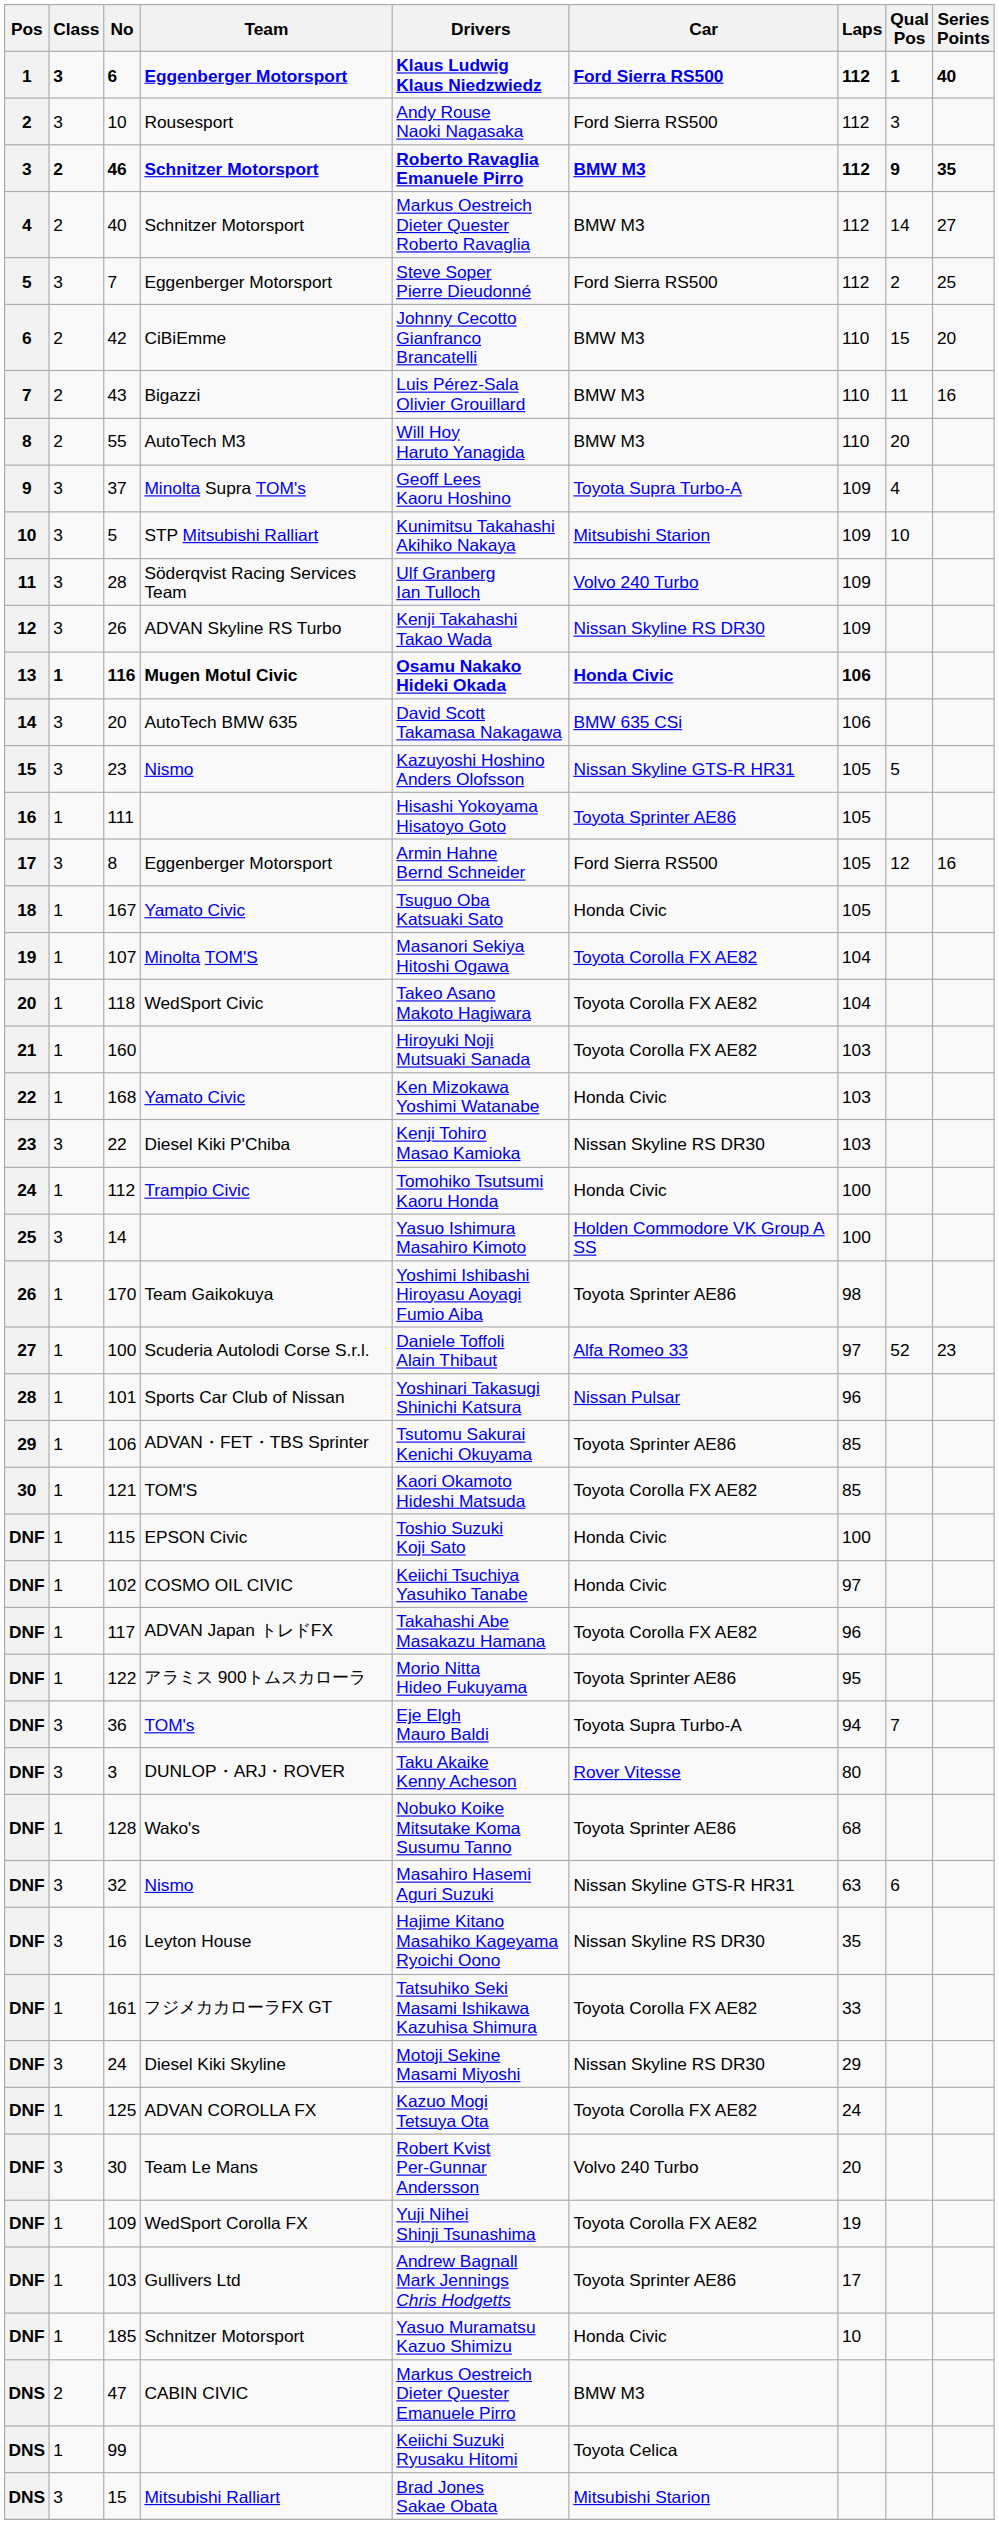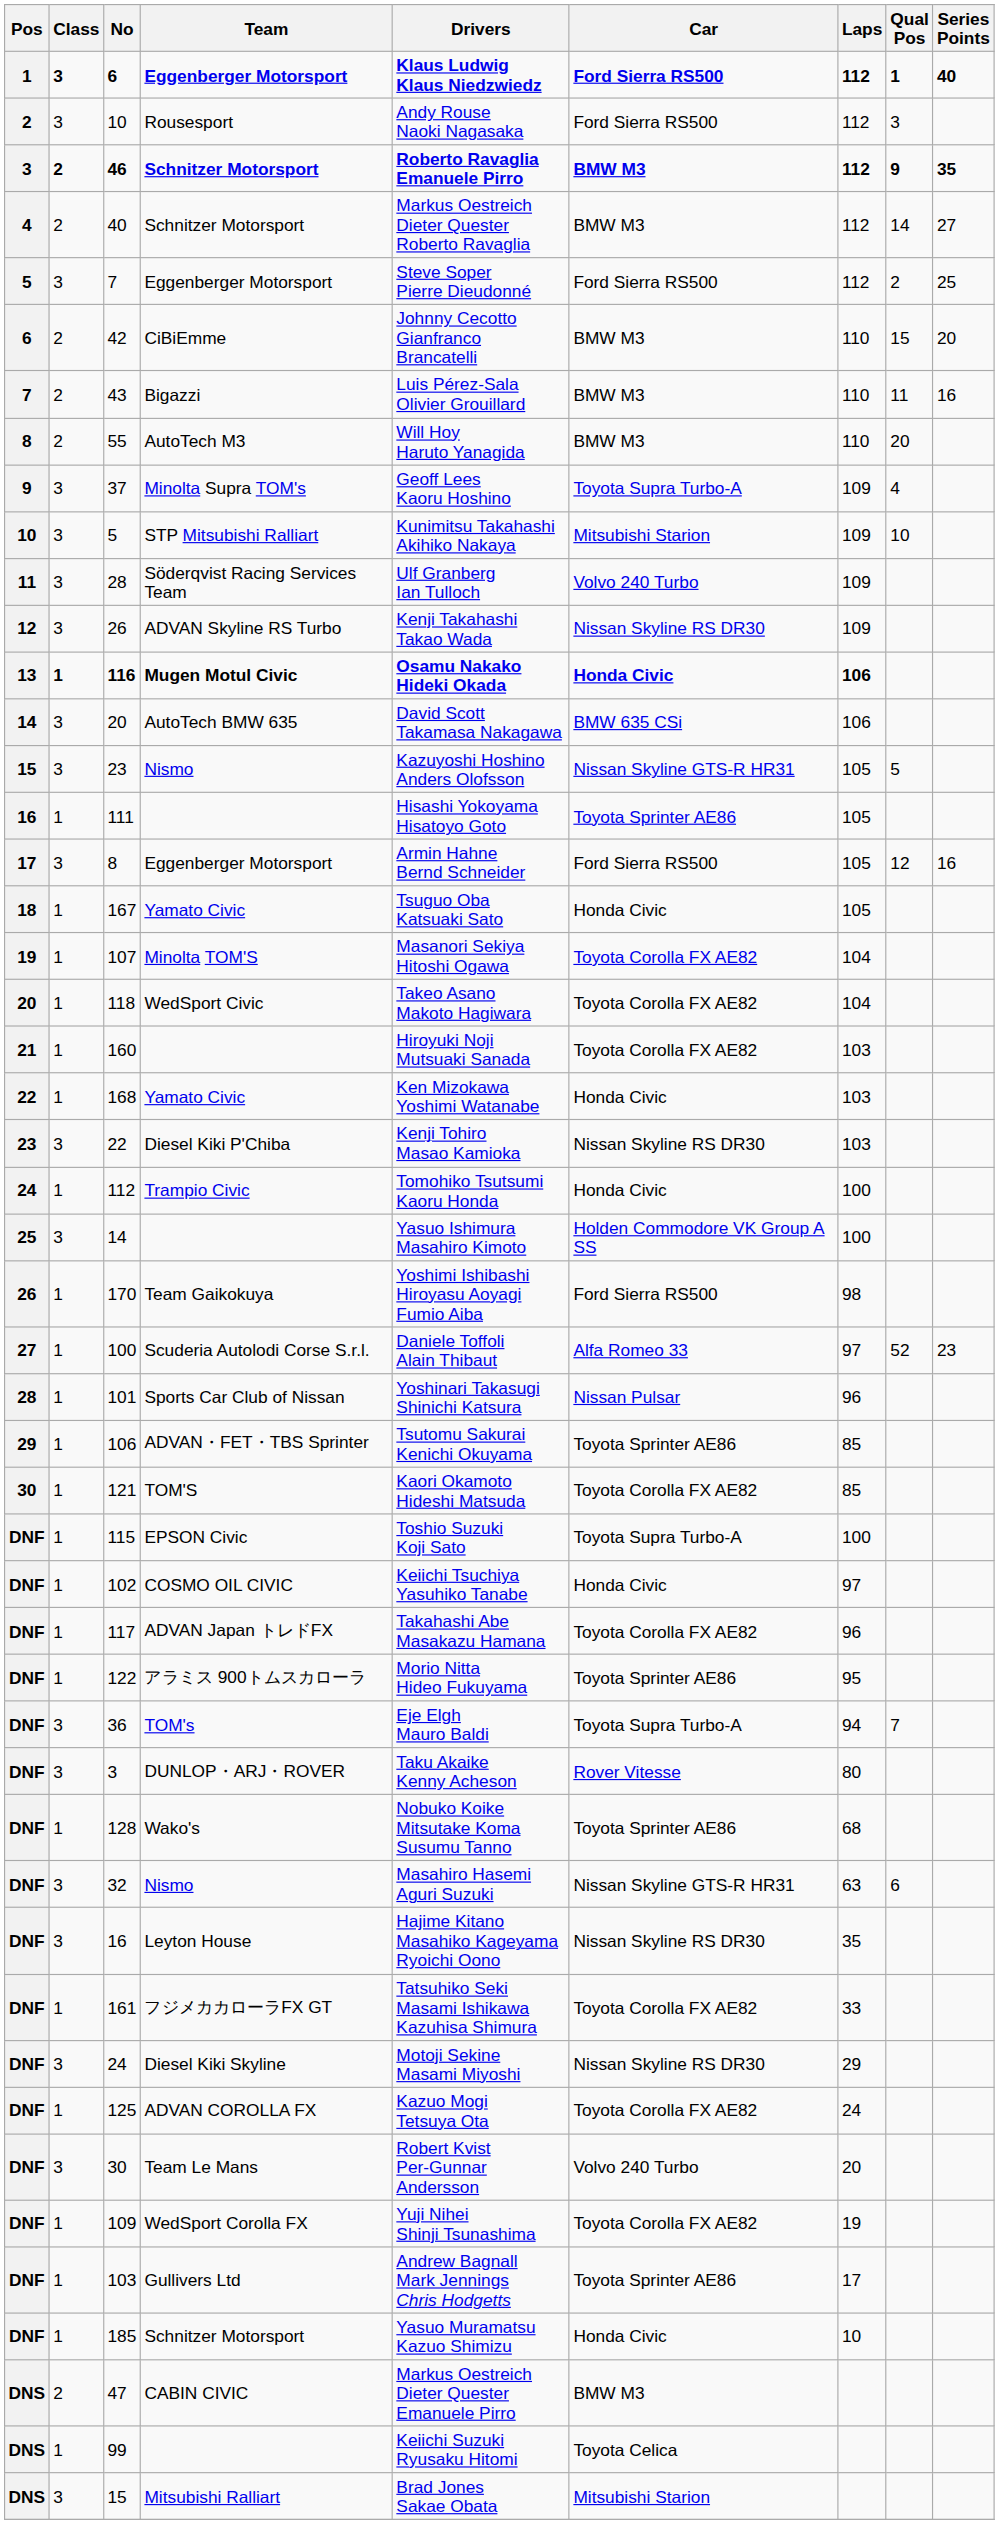 <table class="wikitable sortable" style="font-size: 95%;">
 <tr>
 <th>Pos</th>
 <th>Class</th>
 <th>No</th>
 <th>Team</th>
 <th>Drivers</th>
 <th>Car</th>
 <th>Laps</th>
 <th>Qual<br>Pos</th>
 <th>Series<br>Points</th>
 </tr>
 <tr style="font-weight:bold">
 <th>1</th>
 <td>3</td>
 <td>6</td>
 <td> <a href='#'>Eggenberger Motorsport</a></td>
 <td> <a href='#'>Klaus Ludwig</a><br> <a href='#'>Klaus Niedzwiedz</a></td>
 <td><a href='#'>Ford Sierra RS500</a></td>
 <td>112</td>
 <td>1</td>
 <td>40</td>
 </tr>
 <tr>
 <th>2</th>
 <td>3</td>
 <td>10</td>
 <td> Rousesport</td>
 <td> <a href='#'>Andy Rouse</a><br> <a href='#'>Naoki Nagasaka</a></td>
 <td>Ford Sierra RS500</td>
 <td>112</td>
 <td>3</td>
 <td></td>
 </tr>
 <tr style="font-weight:bold">
 <th>3</th>
 <td>2</td>
 <td>46</td>
 <td> <a href='#'>Schnitzer Motorsport</a></td>
 <td> <a href='#'>Roberto Ravaglia</a><br> <a href='#'>Emanuele Pirro</a></td>
 <td><a href='#'>BMW M3</a></td>
 <td>112</td>
 <td>9</td>
 <td>35</td>
 </tr>
 <tr>
 <th>4</th>
 <td>2</td>
 <td>40</td>
 <td> Schnitzer Motorsport</td>
 <td> <a href='#'>Markus Oestreich</a><br> <a href='#'>Dieter Quester</a><br> <a href='#'>Roberto Ravaglia</a></td>
 <td>BMW M3</td>
 <td>112</td>
 <td>14</td>
 <td>27</td>
 </tr>
 <tr>
 <th>5</th>
 <td>3</td>
 <td>7</td>
 <td> Eggenberger Motorsport</td>
 <td> <a href='#'>Steve Soper</a><br> <a href='#'>Pierre Dieudonné</a></td>
 <td>Ford Sierra RS500</td>
 <td>112</td>
 <td>2</td>
 <td>25</td>
 </tr>
 <tr>
 <th>6</th>
 <td>2</td>
 <td>42</td>
 <td> CiBiEmme</td>
 <td> <a href='#'>Johnny Cecotto</a><br> <a href='#'>Gianfranco Brancatelli</a></td>
 <td>BMW M3</td>
 <td>110</td>
 <td>15</td>
 <td>20</td>
 </tr>
 <tr>
 <th>7</th>
 <td>2</td>
 <td>43</td>
 <td> Bigazzi</td>
 <td> <a href='#'>Luis Pérez-Sala</a><br> <a href='#'>Olivier Grouillard</a></td>
 <td>BMW M3</td>
 <td>110</td>
 <td>11</td>
 <td>16</td>
 </tr>
 <tr>
 <th>8</th>
 <td>2</td>
 <td>55</td>
 <td> AutoTech M3</td>
 <td> <a href='#'>Will Hoy</a><br> <a href='#'>Haruto Yanagida</a></td>
 <td>BMW M3</td>
 <td>110</td>
 <td>20</td>
 <td></td>
 </tr>
 <tr>
 <th>9</th>
 <td>3</td>
 <td>37</td>
 <td> <a href='#'>Minolta</a> Supra <a href='#'>TOM's</a></td>
 <td> <a href='#'>Geoff Lees</a><br> <a href='#'>Kaoru Hoshino</a></td>
 <td><a href='#'>Toyota Supra Turbo-A</a></td>
 <td>109</td>
 <td>4</td>
 <td></td>
 </tr>
 <tr>
 <th>10</th>
 <td>3</td>
 <td>5</td>
 <td> STP <a href='#'>Mitsubishi Ralliart</a></td>
 <td> <a href='#'>Kunimitsu Takahashi</a><br> <a href='#'>Akihiko Nakaya</a></td>
 <td><a href='#'>Mitsubishi Starion</a></td>
 <td>109</td>
 <td>10</td>
 <td></td>
 </tr>
 <tr>
 <th>11</th>
 <td>3</td>
 <td>28</td>
 <td> Söderqvist Racing Services Team</td>
 <td> <a href='#'>Ulf Granberg</a><br> <a href='#'>Ian Tulloch</a></td>
 <td><a href='#'>Volvo 240 Turbo</a></td>
 <td>109</td>
 <td></td>
 <td></td>
 </tr>
 <tr>
 <th>12</th>
 <td>3</td>
 <td>26</td>
 <td> ADVAN Skyline RS Turbo</td>
 <td> <a href='#'>Kenji Takahashi</a><br> <a href='#'>Takao Wada</a></td>
 <td><a href='#'>Nissan Skyline RS DR30</a></td>
 <td>109</td>
 <td></td>
 <td></td>
 </tr>
 <tr style="font-weight:bold">
 <th>13</th>
 <td>1</td>
 <td>116</td>
 <td> Mugen Motul Civic</td>
 <td> <a href='#'>Osamu Nakako</a><br> <a href='#'>Hideki Okada</a></td>
 <td><a href='#'>Honda Civic</a></td>
 <td>106</td>
 <td></td>
 <td></td>
 </tr>
 <tr>
 <th>14</th>
 <td>3</td>
 <td>20</td>
 <td> AutoTech BMW 635</td>
 <td> <a href='#'>David Scott</a><br> <a href='#'>Takamasa Nakagawa</a></td>
 <td><a href='#'>BMW 635 CSi</a></td>
 <td>106</td>
 <td></td>
 <td></td>
 </tr>
 <tr>
 <th>15</th>
 <td>3</td>
 <td>23</td>
 <td> <a href='#'>Nismo</a></td>
 <td> <a href='#'>Kazuyoshi Hoshino</a><br> <a href='#'>Anders Olofsson</a></td>
 <td><a href='#'>Nissan Skyline GTS-R HR31</a></td>
 <td>105</td>
 <td>5</td>
 <td></td>
 </tr>
 <tr>
 <th>16</th>
 <td>1</td>
 <td>111</td>
 <td></td>
 <td> <a href='#'>Hisashi Yokoyama</a><br> <a href='#'>Hisatoyo Goto</a></td>
 <td><a href='#'>Toyota Sprinter AE86</a></td>
 <td>105</td>
 <td></td>
 <td></td>
 </tr>
 <tr>
 <th>17</th>
 <td>3</td>
 <td>8</td>
 <td> Eggenberger Motorsport</td>
 <td> <a href='#'>Armin Hahne</a><br> <a href='#'>Bernd Schneider</a></td>
 <td>Ford Sierra RS500</td>
 <td>105</td>
 <td>12</td>
 <td>16</td>
 </tr>
 <tr>
 <th>18</th>
 <td>1</td>
 <td>167</td>
 <td> <a href='#'>Yamato Civic</a></td>
 <td> <a href='#'>Tsuguo Oba</a><br> <a href='#'>Katsuaki Sato</a></td>
 <td>Honda Civic</td>
 <td>105</td>
 <td></td>
 <td></td>
 </tr>
 <tr>
 <th>19</th>
 <td>1</td>
 <td>107</td>
 <td> <a href='#'>Minolta</a> <a href='#'>TOM'S</a></td>
 <td> <a href='#'>Masanori Sekiya</a><br> <a href='#'>Hitoshi Ogawa</a></td>
 <td><a href='#'>Toyota Corolla FX AE82</a></td>
 <td>104</td>
 <td></td>
 <td></td>
 </tr>
 <tr>
 <th>20</th>
 <td>1</td>
 <td>118</td>
 <td> WedSport Civic</td>
 <td> <a href='#'>Takeo Asano</a><br> <a href='#'>Makoto Hagiwara</a></td>
 <td>Toyota Corolla FX AE82</td>
 <td>104</td>
 <td></td>
 <td></td>
 </tr>
 <tr>
 <th>21</th>
 <td>1</td>
 <td>160</td>
 <td></td>
 <td> <a href='#'>Hiroyuki Noji</a><br> <a href='#'>Mutsuaki Sanada</a></td>
 <td>Toyota Corolla FX AE82</td>
 <td>103</td>
 <td></td>
 <td></td>
 </tr>
 <tr>
 <th>22</th>
 <td>1</td>
 <td>168</td>
 <td> <a href='#'>Yamato Civic</a></td>
 <td> <a href='#'>Ken Mizokawa</a><br> <a href='#'>Yoshimi Watanabe</a></td>
 <td>Honda Civic</td>
 <td>103</td>
 <td></td>
 <td></td>
 </tr>
 <tr>
 <th>23</th>
 <td>3</td>
 <td>22</td>
 <td> Diesel Kiki P'Chiba</td>
 <td> <a href='#'>Kenji Tohiro</a><br> <a href='#'>Masao Kamioka</a></td>
 <td>Nissan Skyline RS DR30</td>
 <td>103</td>
 <td></td>
 <td></td>
 </tr>
 <tr>
 <th>24</th>
 <td>1</td>
 <td>112</td>
 <td> <a href='#'>Trampio Civic</a></td>
 <td> <a href='#'>Tomohiko Tsutsumi</a><br> <a href='#'>Kaoru Honda</a></td>
 <td>Honda Civic</td>
 <td>100</td>
 <td></td>
 <td></td>
 </tr>
 <tr>
 <th>25</th>
 <td>3</td>
 <td>14</td>
 <td></td>
 <td> <a href='#'>Yasuo Ishimura</a><br> <a href='#'>Masahiro Kimoto</a></td>
 <td><a href='#'>Holden Commodore VK Group A SS</a></td>
 <td>100</td>
 <td></td>
 <td></td>
 </tr>
 <tr>
 <th>26</th>
 <td>1</td>
 <td>170</td>
 <td> Team Gaikokuya</td>
 <td> <a href='#'>Yoshimi Ishibashi</a><br> <a href='#'>Hiroyasu Aoyagi</a><br> <a href='#'>Fumio Aiba</a></td>
-<td>Toyota Sprinter AE86</td>
+<td>Ford Sierra RS500</td>
 <td>98</td>
 <td></td>
 <td></td>
 </tr>
 <tr>
 <th>27</th>
 <td>1</td>
 <td>100</td>
 <td> Scuderia Autolodi Corse S.r.l.</td>
 <td> <a href='#'>Daniele Toffoli</a><br> <a href='#'>Alain Thibaut</a></td>
 <td><a href='#'>Alfa Romeo 33</a></td>
 <td>97</td>
 <td>52</td>
 <td>23</td>
 </tr>
 <tr>
 <th>28</th>
 <td>1</td>
 <td>101</td>
 <td> Sports Car Club of Nissan</td>
 <td> <a href='#'>Yoshinari Takasugi</a><br> <a href='#'>Shinichi Katsura</a></td>
 <td><a href='#'>Nissan Pulsar</a></td>
 <td>96</td>
 <td></td>
 <td></td>
 </tr>
 <tr>
 <th>29</th>
 <td>1</td>
 <td>106</td>
 <td> ADVAN・FET・TBS Sprinter</td>
 <td> <a href='#'>Tsutomu Sakurai</a><br> <a href='#'>Kenichi Okuyama</a></td>
 <td>Toyota Sprinter AE86</td>
 <td>85</td>
 <td></td>
 <td></td>
 </tr>
 <tr>
 <th>30</th>
 <td>1</td>
 <td>121</td>
 <td> TOM'S</td>
 <td> <a href='#'>Kaori Okamoto</a><br> <a href='#'>Hideshi Matsuda</a></td>
 <td>Toyota Corolla FX AE82</td>
 <td>85</td>
 <td></td>
 <td></td>
 </tr>
 <tr>
 <th>DNF</th>
 <td>1</td>
 <td>115</td>
 <td> EPSON Civic</td>
 <td> <a href='#'>Toshio Suzuki</a><br> <a href='#'>Koji Sato</a></td>
-<td>Honda Civic</td>
+<td>Toyota Supra Turbo-A</td>
 <td>100</td>
 <td></td>
 <td></td>
 </tr>
 <tr>
 <th>DNF</th>
 <td>1</td>
 <td>102</td>
 <td> COSMO OIL CIVIC</td>
 <td> <a href='#'>Keiichi Tsuchiya</a><br> <a href='#'>Yasuhiko Tanabe</a></td>
 <td>Honda Civic</td>
 <td>97</td>
 <td></td>
 <td></td>
 </tr>
 <tr>
 <th>DNF</th>
 <td>1</td>
 <td>117</td>
 <td> ADVAN Japan トレドFX</td>
 <td> <a href='#'>Takahashi Abe</a><br> <a href='#'>Masakazu Hamana</a></td>
 <td>Toyota Corolla FX AE82</td>
 <td>96</td>
 <td></td>
 <td></td>
 </tr>
 <tr>
 <th>DNF</th>
 <td>1</td>
 <td>122</td>
 <td> アラミス 900トムスカローラ</td>
 <td> <a href='#'>Morio Nitta</a><br> <a href='#'>Hideo Fukuyama</a></td>
 <td>Toyota Sprinter AE86</td>
 <td>95</td>
 <td></td>
 <td></td>
 </tr>
 <tr>
 <th>DNF</th>
 <td>3</td>
 <td>36</td>
 <td> <a href='#'>TOM's</a></td>
 <td> <a href='#'>Eje Elgh</a><br> <a href='#'>Mauro Baldi</a></td>
 <td>Toyota Supra Turbo-A</td>
 <td>94</td>
 <td>7</td>
 <td></td>
 </tr>
 <tr>
 <th>DNF</th>
 <td>3</td>
 <td>3</td>
 <td>DUNLOP・ARJ・ROVER</td>
 <td> <a href='#'>Taku Akaike</a><br> <a href='#'>Kenny Acheson</a></td>
 <td><a href='#'>Rover Vitesse</a></td>
 <td>80</td>
 <td></td>
 <td></td>
 </tr>
 <tr>
 <th>DNF</th>
 <td>1</td>
 <td>128</td>
 <td> Wako's</td>
 <td> <a href='#'>Nobuko Koike</a><br> <a href='#'>Mitsutake Koma</a><br> <a href='#'>Susumu Tanno</a></td>
 <td>Toyota Sprinter AE86</td>
 <td>68</td>
 <td></td>
 <td></td>
 </tr>
 <tr>
 <th>DNF</th>
 <td>3</td>
 <td>32</td>
 <td> <a href='#'>Nismo</a></td>
 <td> <a href='#'>Masahiro Hasemi</a><br> <a href='#'>Aguri Suzuki</a></td>
 <td>Nissan Skyline GTS-R HR31</td>
 <td>63</td>
 <td>6</td>
 <td></td>
 </tr>
 <tr>
 <th>DNF</th>
 <td>3</td>
 <td>16</td>
 <td> Leyton House</td>
 <td> <a href='#'>Hajime Kitano</a><br> <a href='#'>Masahiko Kageyama</a><br> <a href='#'>Ryoichi Oono</a></td>
 <td>Nissan Skyline RS DR30</td>
 <td>35</td>
 <td></td>
 <td></td>
 </tr>
 <tr>
 <th>DNF</th>
 <td>1</td>
 <td>161</td>
 <td> フジメカカローラFX GT</td>
 <td> <a href='#'>Tatsuhiko Seki</a><br> <a href='#'>Masami Ishikawa</a><br> <a href='#'>Kazuhisa Shimura</a></td>
 <td>Toyota Corolla FX AE82</td>
 <td>33</td>
 <td></td>
 <td></td>
 </tr>
 <tr>
 <th>DNF</th>
 <td>3</td>
 <td>24</td>
 <td> Diesel Kiki Skyline</td>
 <td> <a href='#'>Motoji Sekine</a><br> <a href='#'>Masami Miyoshi</a></td>
 <td>Nissan Skyline RS DR30</td>
 <td>29</td>
 <td></td>
 <td></td>
 </tr>
 <tr>
 <th>DNF</th>
 <td>1</td>
 <td>125</td>
 <td> ADVAN COROLLA FX</td>
 <td> <a href='#'>Kazuo Mogi</a><br> <a href='#'>Tetsuya Ota</a></td>
 <td>Toyota Corolla FX AE82</td>
 <td>24</td>
 <td></td>
 <td></td>
 </tr>
 <tr>
 <th>DNF</th>
 <td>3</td>
 <td>30</td>
 <td> Team Le Mans</td>
 <td> <a href='#'>Robert Kvist</a><br> <a href='#'>Per-Gunnar Andersson</a></td>
 <td>Volvo 240 Turbo</td>
 <td>20</td>
 <td></td>
 <td></td>
 </tr>
 <tr>
 <th>DNF</th>
 <td>1</td>
 <td>109</td>
 <td> WedSport Corolla FX</td>
 <td> <a href='#'>Yuji Nihei</a><br> <a href='#'>Shinji Tsunashima</a></td>
 <td>Toyota Corolla FX AE82</td>
 <td>19</td>
 <td></td>
 <td></td>
 </tr>
 <tr>
 <th>DNF</th>
 <td>1</td>
 <td>103</td>
 <td> Gullivers Ltd</td>
 <td> <a href='#'>Andrew Bagnall</a><br> <a href='#'>Mark Jennings</a><br><em> <a href='#'>Chris Hodgetts</a></em></td>
 <td>Toyota Sprinter AE86</td>
 <td>17</td>
 <td></td>
 <td></td>
 </tr>
 <tr>
 <th>DNF</th>
 <td>1</td>
 <td>185</td>
 <td> Schnitzer Motorsport</td>
 <td> <a href='#'>Yasuo Muramatsu</a><br> <a href='#'>Kazuo Shimizu</a></td>
 <td>Honda Civic</td>
 <td>10</td>
 <td></td>
 <td></td>
 </tr>
 <tr>
 <th>DNS</th>
 <td>2</td>
 <td>47</td>
 <td> CABIN CIVIC</td>
 <td> <a href='#'>Markus Oestreich</a><br> <a href='#'>Dieter Quester</a><br> <a href='#'>Emanuele Pirro</a></td>
 <td>BMW M3</td>
 <td></td>
 <td></td>
 <td></td>
 </tr>
 <tr>
 <th>DNS</th>
 <td>1</td>
 <td>99</td>
 <td></td>
 <td> <a href='#'>Keiichi Suzuki</a><br><a href='#'>Ryusaku Hitomi</a></td>
 <td>Toyota Celica</td>
 <td></td>
 <td></td>
 <td></td>
 </tr>
 <tr>
 <th>DNS</th>
 <td>3</td>
 <td>15</td>
 <td> <a href='#'>Mitsubishi Ralliart</a></td>
 <td> <a href='#'>Brad Jones</a><br><a href='#'>Sakae Obata</a></td>
 <td><a href='#'>Mitsubishi Starion</a></td>
 <td></td>
 <td></td>
 <td></td>
 </tr>
 <tr>
 </tr>
 </table>
